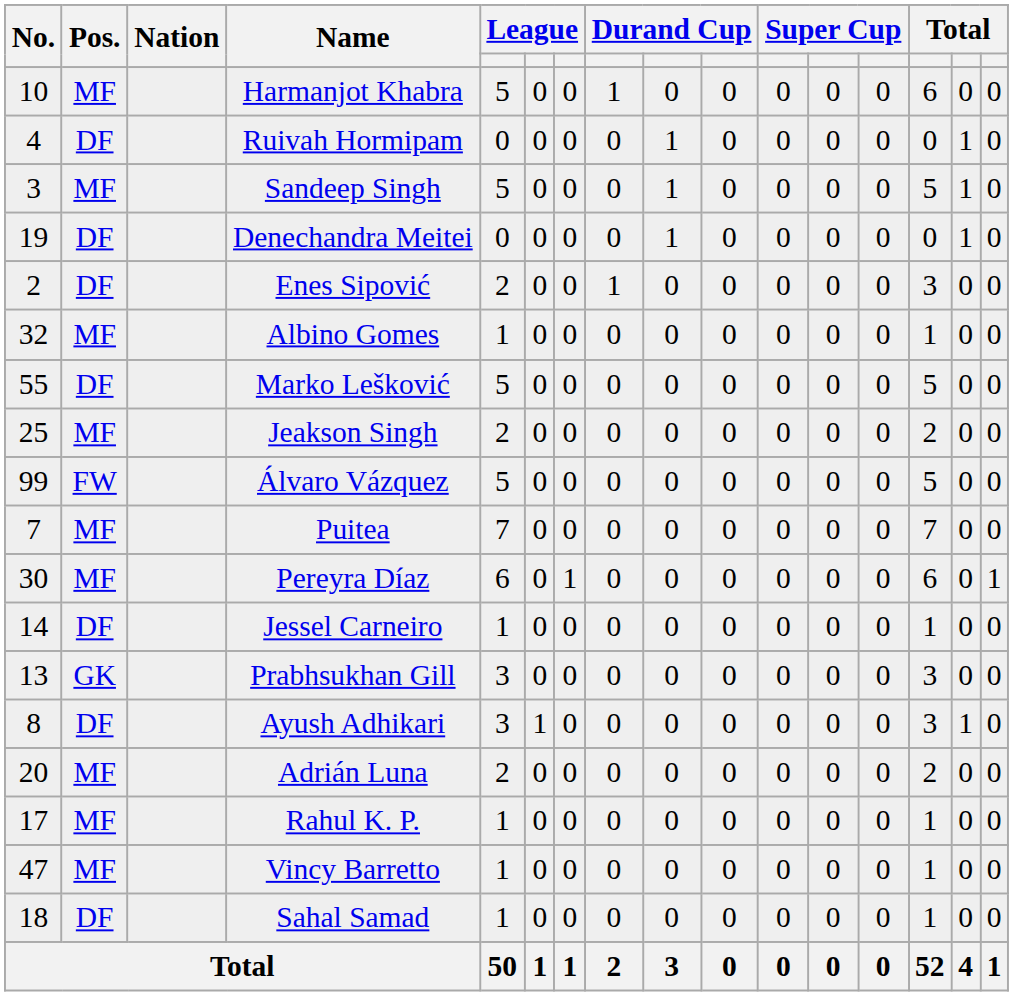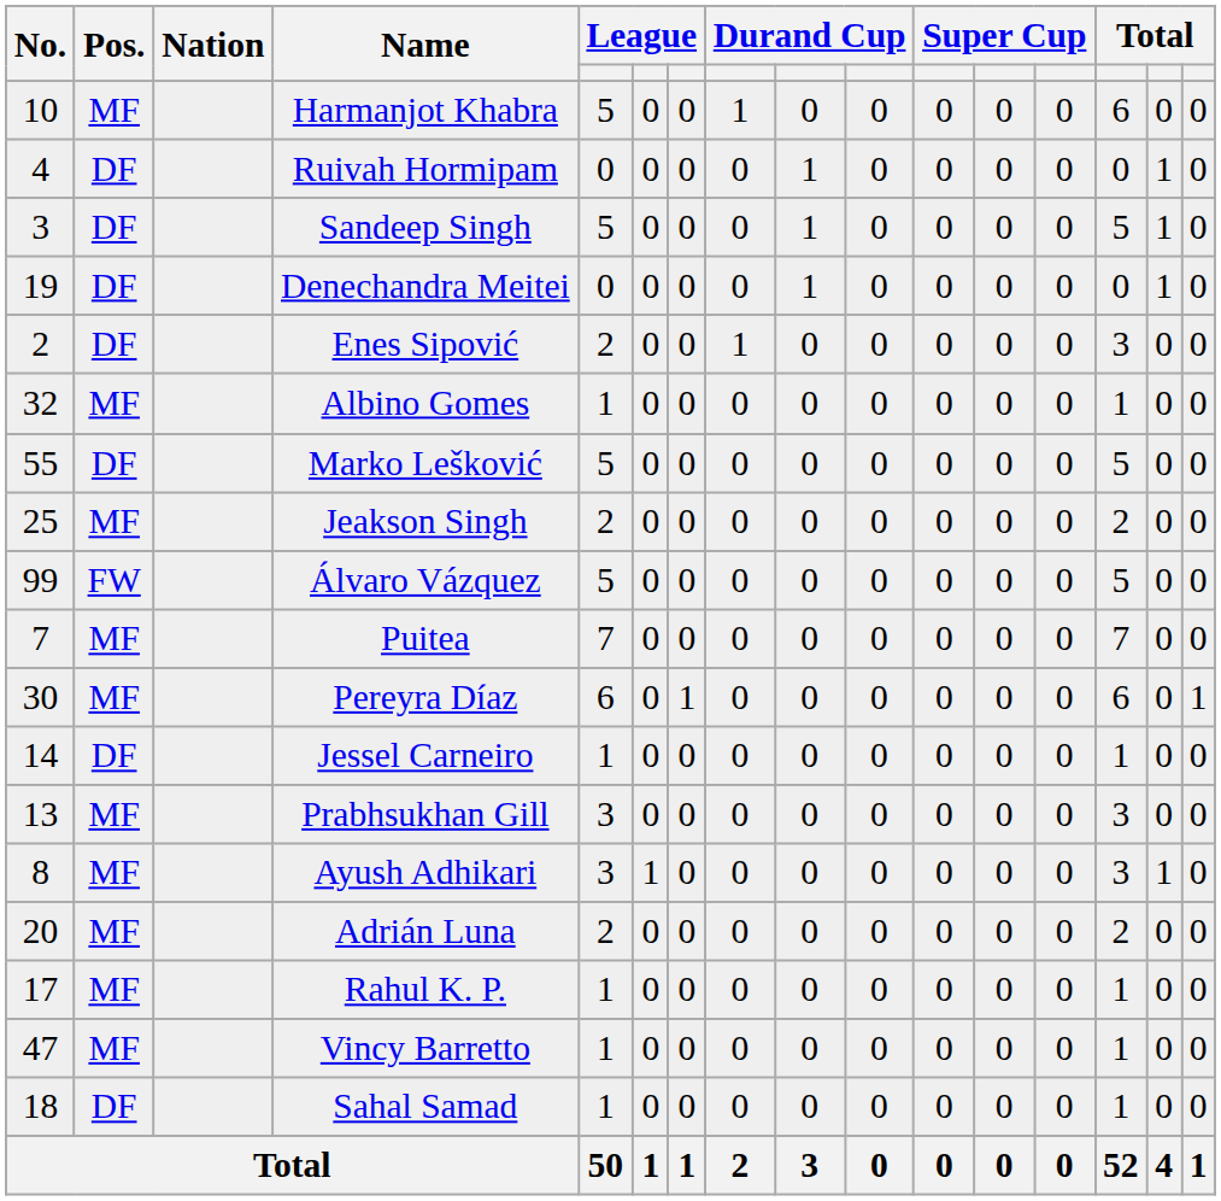 <table class="wikitable sortable" style="font-size: 95%; text-align: center;">
 <tr>
 <th rowspan=2>No.</th>
 <th rowspan=2>Pos.</th>
 <th rowspan=2>Nation</th>
 <th rowspan=2>Name</th>
 <th colspan=3><a href='#'>League</a></th>
 <th colspan="3"><a href='#'>Durand Cup</a></th>
 <th colspan="3"><a href='#'>Super Cup</a></th>
 <th colspan=3>Total</th>
 </tr>
 <tr>
 <th></th>
 <th></th>
 <th></th>
 <th></th>
 <th></th>
 <th></th>
 <th></th>
 <th></th>
 <th></th>
 <th></th>
 <th></th>
 <th></th>
 </tr>
 <tr bgcolor="#efefef">
 <td>10</td>
 <td><a href='#'>MF</a></td>
 <td></td>
 <td><a href='#'>Harmanjot Khabra</a></td>
 <td>5</td>
 <td>0</td>
 <td>0</td>
 <td>1</td>
 <td>0</td>
 <td>0</td>
 <td>0</td>
 <td>0</td>
 <td>0</td>
 <td>6</td>
 <td>0</td>
 <td>0</td>
 </tr>
 <tr bgcolor="#efefef">
 <td>4</td>
 <td><a href='#'>DF</a></td>
 <td></td>
 <td><a href='#'>Ruivah Hormipam</a></td>
 <td>0</td>
 <td>0</td>
 <td>0</td>
 <td>0</td>
 <td>1</td>
 <td>0</td>
 <td>0</td>
 <td>0</td>
 <td>0</td>
 <td>0</td>
 <td>1</td>
 <td>0</td>
 </tr>
 <tr bgcolor="#efefef">
 <td>3</td>
-<td><a href='#'>MF</a></td>
+<td><a href='#'>DF</a></td>
 <td></td>
 <td><a href='#'>Sandeep Singh</a></td>
 <td>5</td>
 <td>0</td>
 <td>0</td>
 <td>0</td>
 <td>1</td>
 <td>0</td>
 <td>0</td>
 <td>0</td>
 <td>0</td>
 <td>5</td>
 <td>1</td>
 <td>0</td>
 </tr>
 <tr bgcolor="#efefef">
 <td>19</td>
 <td><a href='#'>DF</a></td>
 <td></td>
 <td><a href='#'>Denechandra Meitei</a></td>
 <td>0</td>
 <td>0</td>
 <td>0</td>
 <td>0</td>
 <td>1</td>
 <td>0</td>
 <td>0</td>
 <td>0</td>
 <td>0</td>
 <td>0</td>
 <td>1</td>
 <td>0</td>
 </tr>
 <tr bgcolor="#efefef">
 <td>2</td>
 <td><a href='#'>DF</a></td>
 <td></td>
 <td><a href='#'>Enes Sipović</a></td>
 <td>2</td>
 <td>0</td>
 <td>0</td>
 <td>1</td>
 <td>0</td>
 <td>0</td>
 <td>0</td>
 <td>0</td>
 <td>0</td>
 <td>3</td>
 <td>0</td>
 <td>0</td>
 </tr>
 <tr bgcolor="#efefef">
 <td>32</td>
 <td><a href='#'>MF</a></td>
 <td></td>
 <td><a href='#'>Albino Gomes</a></td>
 <td>1</td>
 <td>0</td>
 <td>0</td>
 <td>0</td>
 <td>0</td>
 <td>0</td>
 <td>0</td>
 <td>0</td>
 <td>0</td>
 <td>1</td>
 <td>0</td>
 <td>0</td>
 </tr>
 <tr bgcolor="#efefef">
 <td>55</td>
 <td><a href='#'>DF</a></td>
 <td></td>
 <td><a href='#'>Marko Lešković</a></td>
 <td>5</td>
 <td>0</td>
 <td>0</td>
 <td>0</td>
 <td>0</td>
 <td>0</td>
 <td>0</td>
 <td>0</td>
 <td>0</td>
 <td>5</td>
 <td>0</td>
 <td>0</td>
 </tr>
 <tr bgcolor="#efefef">
 <td>25</td>
 <td><a href='#'>MF</a></td>
 <td></td>
 <td><a href='#'>Jeakson Singh</a></td>
 <td>2</td>
 <td>0</td>
 <td>0</td>
 <td>0</td>
 <td>0</td>
 <td>0</td>
 <td>0</td>
 <td>0</td>
 <td>0</td>
 <td>2</td>
 <td>0</td>
 <td>0</td>
 </tr>
 <tr bgcolor="#efefef">
 <td>99</td>
 <td><a href='#'>FW</a></td>
 <td></td>
 <td><a href='#'>Álvaro Vázquez</a></td>
 <td>5</td>
 <td>0</td>
 <td>0</td>
 <td>0</td>
 <td>0</td>
 <td>0</td>
 <td>0</td>
 <td>0</td>
 <td>0</td>
 <td>5</td>
 <td>0</td>
 <td>0</td>
 </tr>
 <tr bgcolor="#efefef">
 <td>7</td>
 <td><a href='#'>MF</a></td>
 <td></td>
 <td><a href='#'>Puitea</a></td>
 <td>7</td>
 <td>0</td>
 <td>0</td>
 <td>0</td>
 <td>0</td>
 <td>0</td>
 <td>0</td>
 <td>0</td>
 <td>0</td>
 <td>7</td>
 <td>0</td>
 <td>0</td>
 </tr>
 <tr bgcolor="#efefef">
 <td>30</td>
 <td><a href='#'>MF</a></td>
 <td></td>
 <td><a href='#'>Pereyra Díaz</a></td>
 <td>6</td>
 <td>0</td>
 <td>1</td>
 <td>0</td>
 <td>0</td>
 <td>0</td>
 <td>0</td>
 <td>0</td>
 <td>0</td>
 <td>6</td>
 <td>0</td>
 <td>1</td>
 </tr>
 <tr bgcolor="#efefef">
 <td>14</td>
 <td><a href='#'>DF</a></td>
 <td></td>
 <td><a href='#'>Jessel Carneiro</a></td>
 <td>1</td>
 <td>0</td>
 <td>0</td>
 <td>0</td>
 <td>0</td>
 <td>0</td>
 <td>0</td>
 <td>0</td>
 <td>0</td>
 <td>1</td>
 <td>0</td>
 <td>0</td>
 </tr>
 <tr bgcolor="#efefef">
 <td>13</td>
-<td><a href='#'>GK</a></td>
+<td><a href='#'>MF</a></td>
 <td></td>
 <td><a href='#'>Prabhsukhan Gill</a></td>
 <td>3</td>
 <td>0</td>
 <td>0</td>
 <td>0</td>
 <td>0</td>
 <td>0</td>
 <td>0</td>
 <td>0</td>
 <td>0</td>
 <td>3</td>
 <td>0</td>
 <td>0</td>
 </tr>
 <tr bgcolor="#efefef">
 <td>8</td>
-<td><a href='#'>DF</a></td>
+<td><a href='#'>MF</a></td>
 <td></td>
 <td><a href='#'>Ayush Adhikari</a></td>
 <td>3</td>
 <td>1</td>
 <td>0</td>
 <td>0</td>
 <td>0</td>
 <td>0</td>
 <td>0</td>
 <td>0</td>
 <td>0</td>
 <td>3</td>
 <td>1</td>
 <td>0</td>
 </tr>
 <tr bgcolor="#efefef">
 <td>20</td>
 <td><a href='#'>MF</a></td>
 <td></td>
 <td><a href='#'>Adrián Luna</a></td>
 <td>2</td>
 <td>0</td>
 <td>0</td>
 <td>0</td>
 <td>0</td>
 <td>0</td>
 <td>0</td>
 <td>0</td>
 <td>0</td>
 <td>2</td>
 <td>0</td>
 <td>0</td>
 </tr>
 <tr bgcolor="#efefef">
 <td>17</td>
 <td><a href='#'>MF</a></td>
 <td></td>
 <td><a href='#'>Rahul K. P.</a></td>
 <td>1</td>
 <td>0</td>
 <td>0</td>
 <td>0</td>
 <td>0</td>
 <td>0</td>
 <td>0</td>
 <td>0</td>
 <td>0</td>
 <td>1</td>
 <td>0</td>
 <td>0</td>
 </tr>
 <tr bgcolor="#efefef">
 <td>47</td>
 <td><a href='#'>MF</a></td>
 <td></td>
 <td><a href='#'>Vincy Barretto</a></td>
 <td>1</td>
 <td>0</td>
 <td>0</td>
 <td>0</td>
 <td>0</td>
 <td>0</td>
 <td>0</td>
 <td>0</td>
 <td>0</td>
 <td>1</td>
 <td>0</td>
 <td>0</td>
 </tr>
 <tr bgcolor="#efefef">
 <td>18</td>
 <td><a href='#'>DF</a></td>
 <td></td>
 <td><a href='#'>Sahal Samad</a></td>
 <td>1</td>
 <td>0</td>
 <td>0</td>
 <td>0</td>
 <td>0</td>
 <td>0</td>
 <td>0</td>
 <td>0</td>
 <td>0</td>
 <td>1</td>
 <td>0</td>
 <td>0</td>
 </tr>
 <tr>
 <th colspan="4">Total</th>
 <th>50</th>
 <th>1</th>
 <th>1</th>
 <th>2</th>
 <th>3</th>
 <th>0</th>
 <th>0</th>
 <th>0</th>
 <th>0</th>
 <th>52</th>
 <th>4</th>
 <th>1</th>
 </tr>
 </table>
